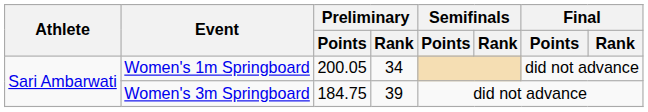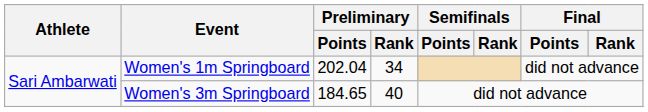 <table class=wikitable style="font-size:90%">
 <tr>
 <th rowspan="2">Athlete</th>
 <th rowspan="2">Event</th>
 <th colspan="2">Preliminary</th>
 <th colspan="2">Semifinals</th>
 <th colspan="2">Final</th>
 </tr>
 <tr>
 <th>Points</th>
 <th>Rank</th>
 <th>Points</th>
 <th>Rank</th>
 <th>Points</th>
 <th>Rank</th>
 </tr>
 <tr>
 <td rowspan="2"><a href='#'>Sari Ambarwati</a></td>
 <td><a href='#'>Women's 1m Springboard</a></td>
-<td align=center>200.05</td>
+<td align=center>202.04</td>
 <td align=center>34</td>
 <td colspan= 2 bgcolor="wheat"></td>
 <td align=center colspan=2>did not advance</td>
 </tr>
 <tr>
 <td><a href='#'>Women's 3m Springboard</a></td>
-<td align=center>184.75</td>
-<td align=center>39</td>
+<td align=center>184.65</td>
+<td align=center>40</td>
 <td align=center colspan=4>did not advance</td>
 </tr>
 </table>
